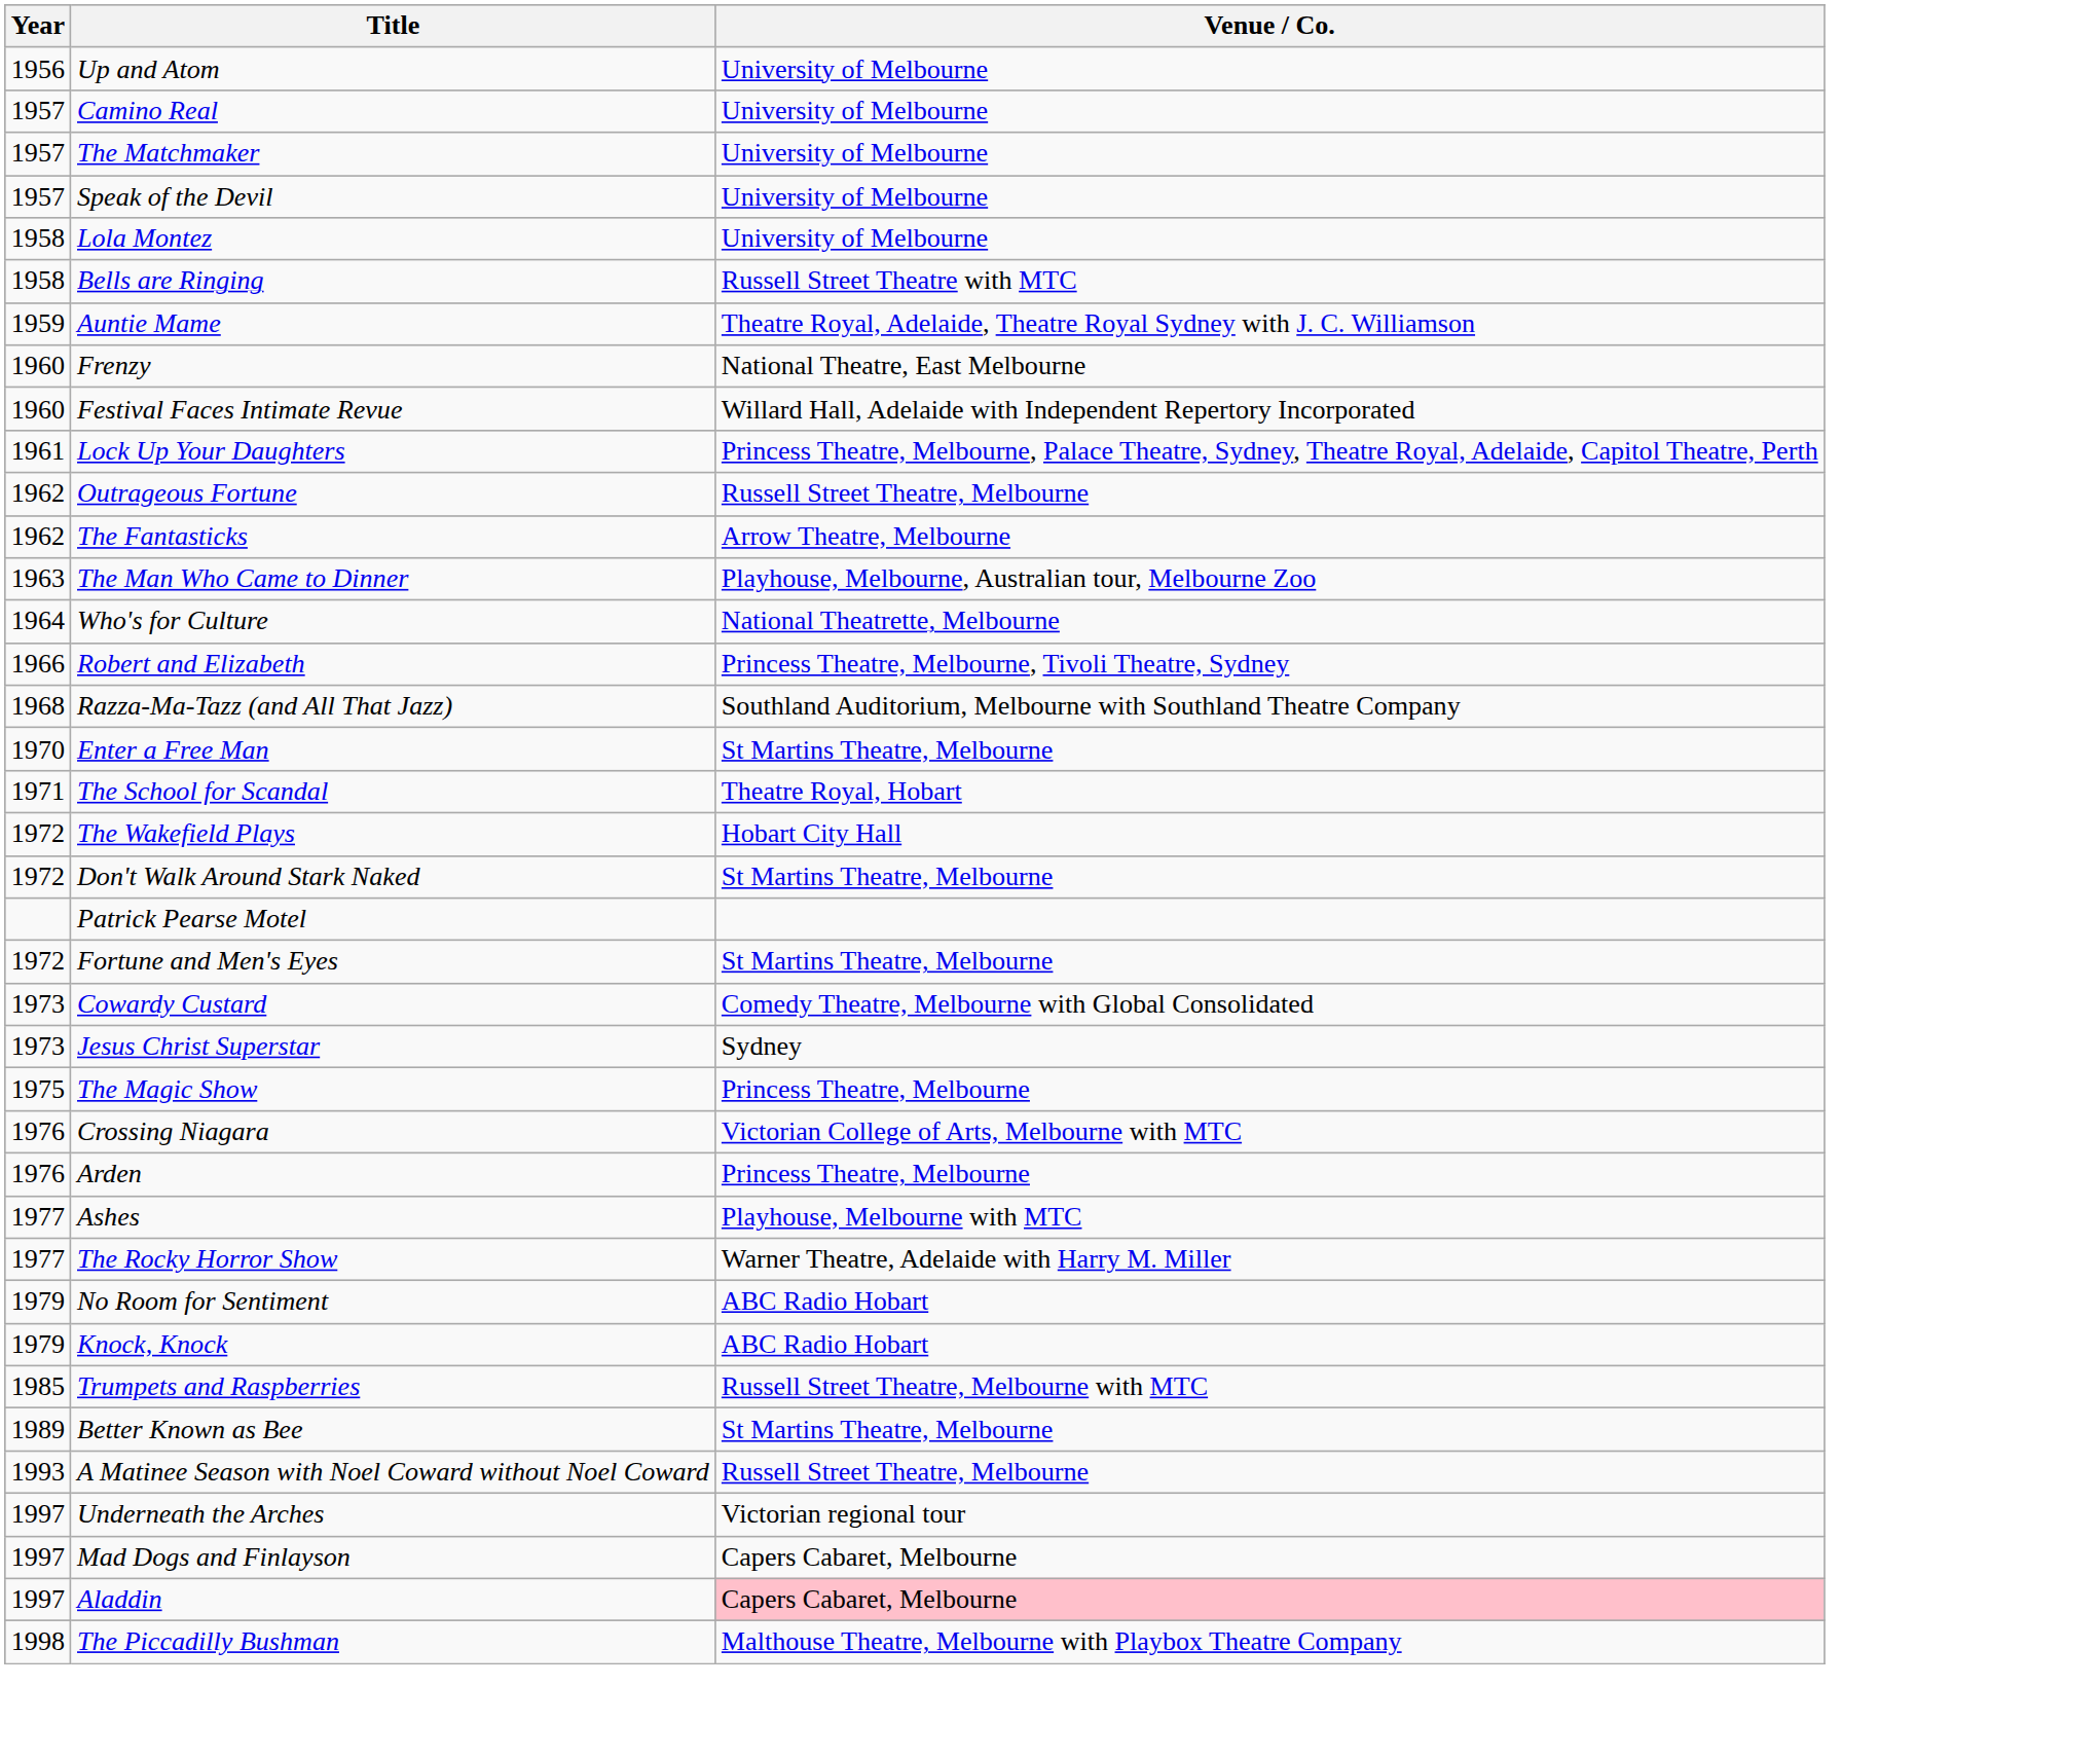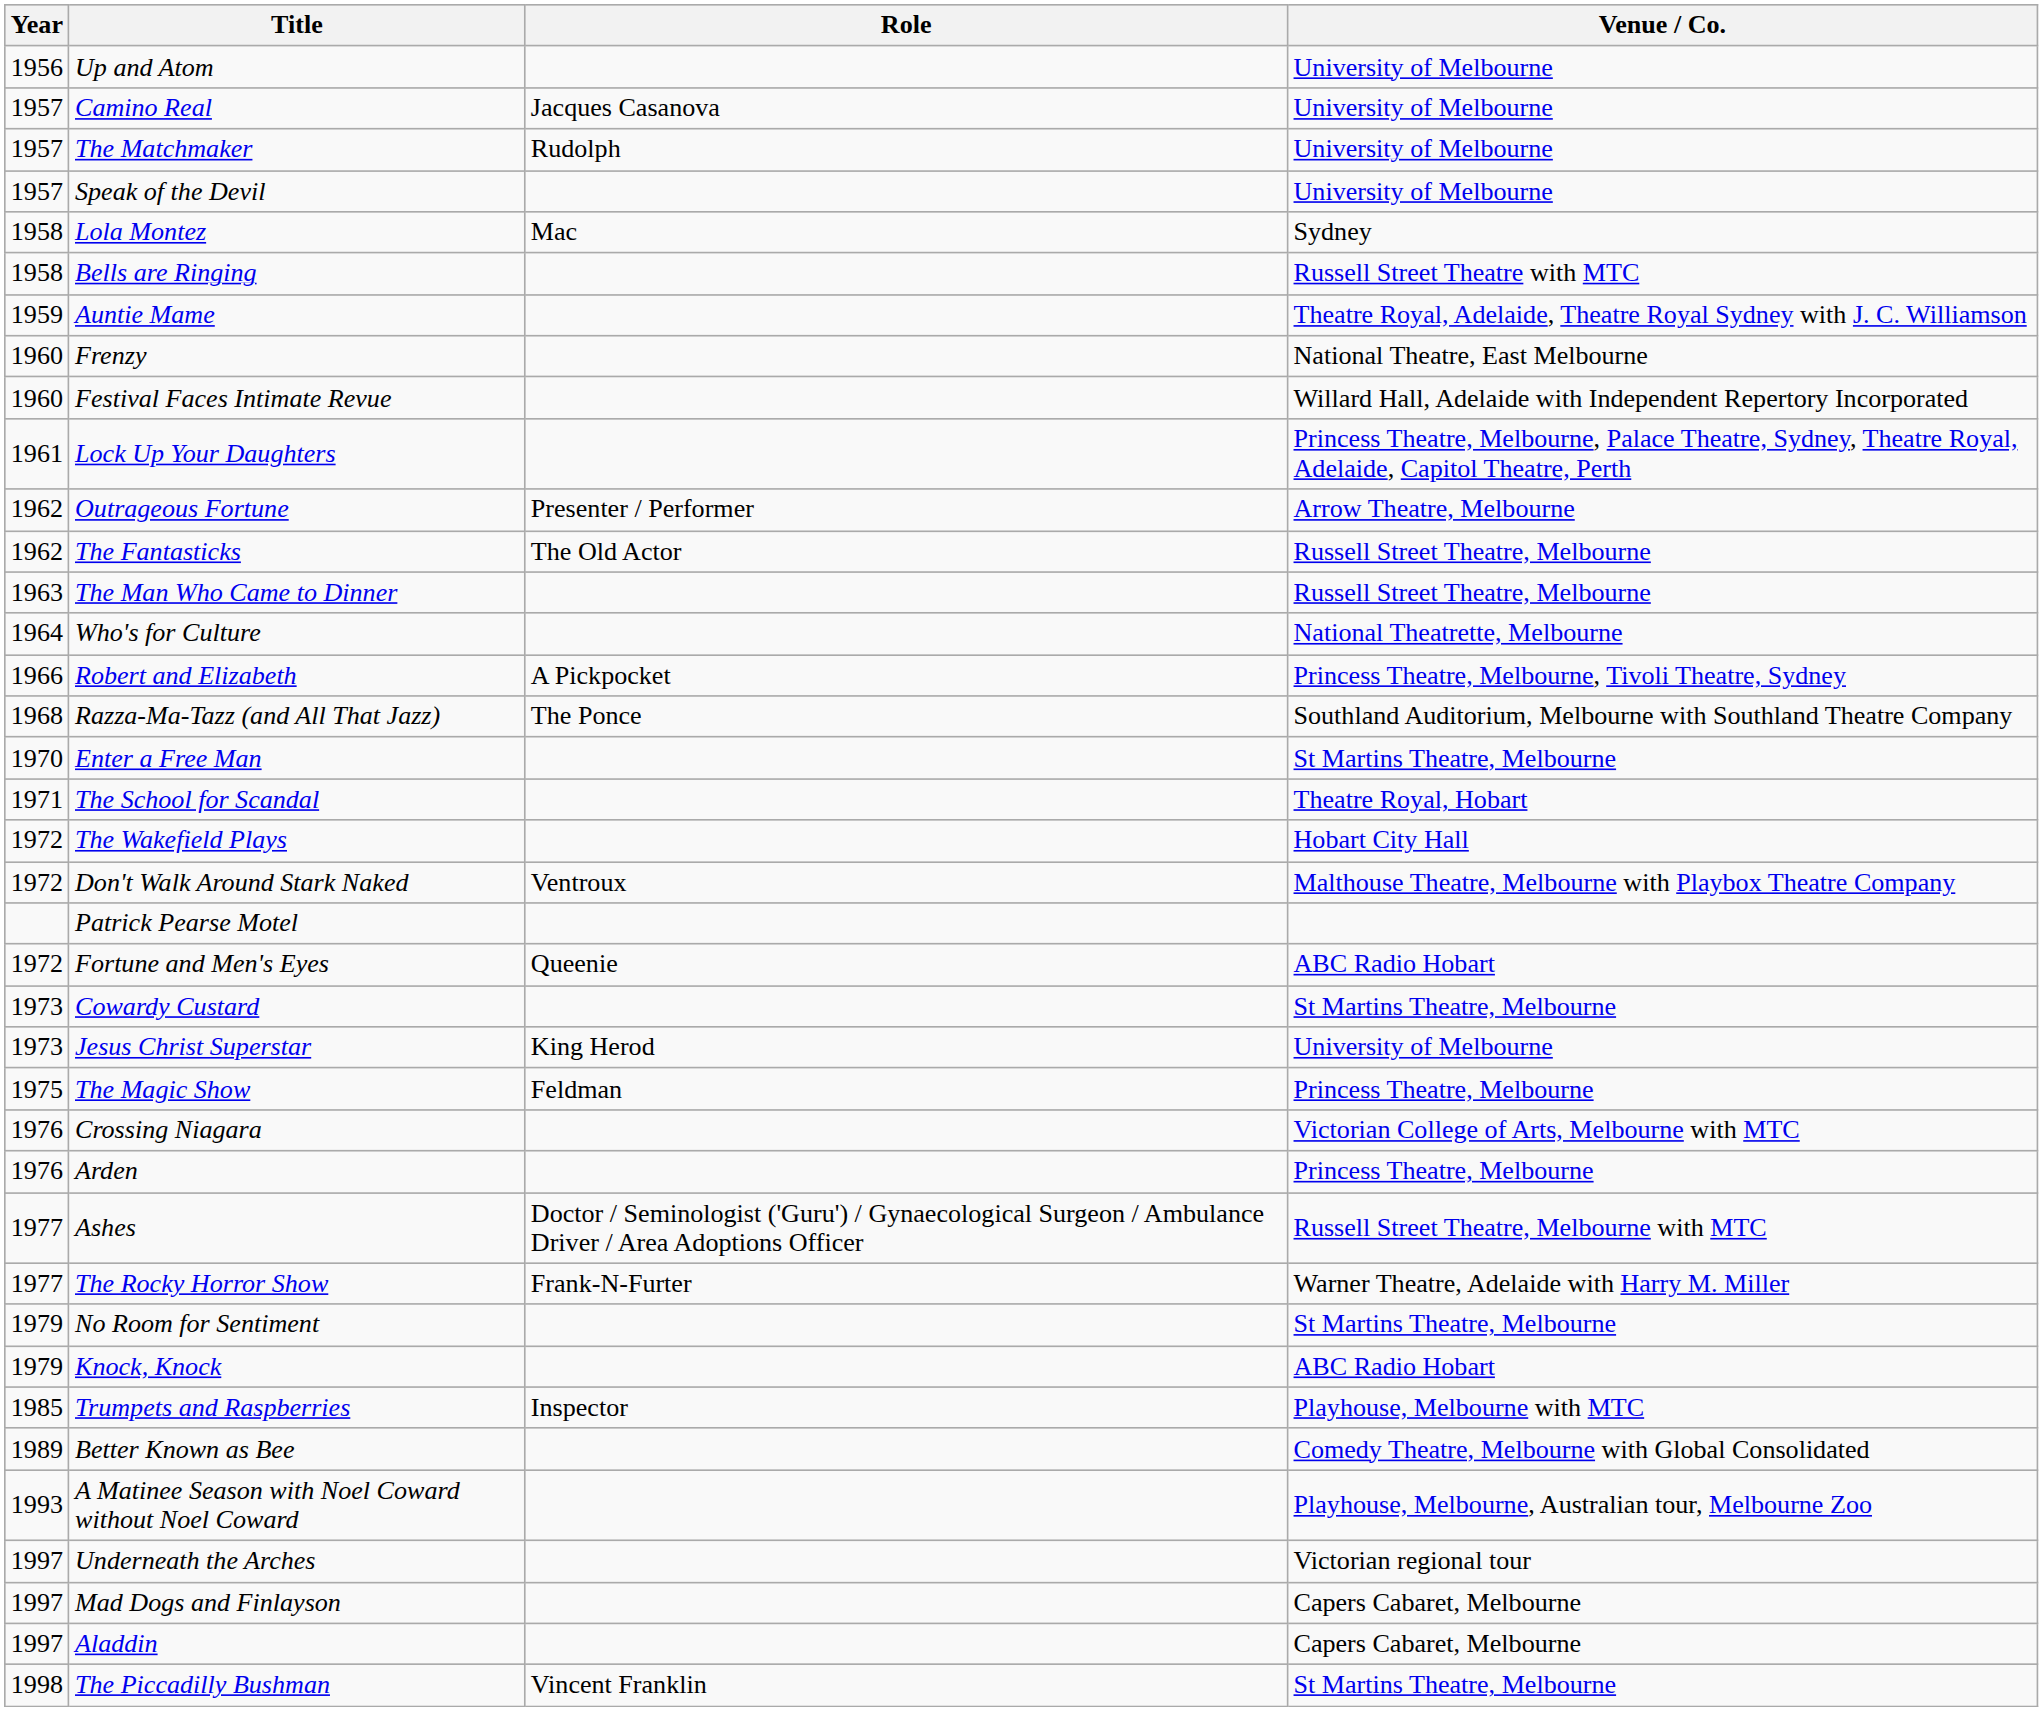 <table class=wikitable>
 <tr>
 <th>Year</th>
 <th>Title</th>
+<th>Role</th>
 <th>Venue / Co.</th>
 </tr>
 <tr>
 <td>1956</td>
 <td><em>Up and Atom</em></td>
+<td></td>
 <td><a href='#'>University of Melbourne</a></td>
 </tr>
 <tr>
 <td>1957</td>
 <td><em><a href='#'>Camino Real</a></em></td>
+<td>Jacques Casanova</td>
 <td><a href='#'>University of Melbourne</a></td>
 </tr>
 <tr>
 <td>1957</td>
 <td><em><a href='#'>The Matchmaker</a></em></td>
+<td>Rudolph</td>
 <td><a href='#'>University of Melbourne</a></td>
 </tr>
 <tr>
 <td>1957</td>
 <td><em>Speak of the Devil</em></td>
+<td></td>
 <td><a href='#'>University of Melbourne</a></td>
 </tr>
 <tr>
 <td>1958</td>
 <td><em><a href='#'>Lola Montez</a></em></td>
-<td><a href='#'>University of Melbourne</a></td>
+<td>Mac</td>
+<td>Sydney</td>
 </tr>
 <tr>
 <td>1958</td>
 <td><em><a href='#'>Bells are Ringing</a></em></td>
+<td></td>
 <td><a href='#'>Russell Street Theatre</a> with <a href='#'>MTC</a></td>
 </tr>
 <tr>
 <td>1959</td>
 <td><em><a href='#'>Auntie Mame</a></em></td>
+<td></td>
 <td><a href='#'>Theatre Royal, Adelaide</a>, <a href='#'>Theatre Royal Sydney</a> with <a href='#'>J. C. Williamson</a></td>
 </tr>
 <tr>
 <td>1960</td>
 <td><em>Frenzy</em></td>
+<td></td>
 <td>National Theatre, East Melbourne</td>
 </tr>
 <tr>
 <td>1960</td>
 <td><em>Festival Faces Intimate Revue</em></td>
+<td></td>
 <td>Willard Hall, Adelaide with Independent Repertory Incorporated</td>
 </tr>
 <tr>
 <td>1961</td>
 <td><em><a href='#'>Lock Up Your Daughters</a></em></td>
+<td></td>
 <td><a href='#'>Princess Theatre, Melbourne</a>, <a href='#'>Palace Theatre, Sydney</a>, <a href='#'>Theatre Royal, Adelaide</a>, <a href='#'>Capitol Theatre, Perth</a></td>
 </tr>
 <tr>
 <td>1962</td>
 <td><em><a href='#'>Outrageous Fortune</a></em></td>
-<td><a href='#'>Russell Street Theatre, Melbourne</a></td>
+<td>Presenter / Performer</td>
+<td><a href='#'>Arrow Theatre, Melbourne</a></td>
 </tr>
 <tr>
 <td>1962</td>
 <td><em><a href='#'>The Fantasticks</a></em></td>
-<td><a href='#'>Arrow Theatre, Melbourne</a></td>
+<td>The Old Actor</td>
+<td><a href='#'>Russell Street Theatre, Melbourne</a></td>
 </tr>
 <tr>
 <td>1963</td>
 <td><em><a href='#'>The Man Who Came to Dinner</a></em></td>
-<td><a href='#'>Playhouse, Melbourne</a>, Australian tour, <a href='#'>Melbourne Zoo</a></td>
+<td></td>
+<td><a href='#'>Russell Street Theatre, Melbourne</a></td>
 </tr>
 <tr>
 <td>1964</td>
 <td><em>Who's for Culture</em></td>
+<td></td>
 <td><a href='#'>National Theatrette, Melbourne</a></td>
 </tr>
 <tr>
 <td>1966</td>
 <td><em><a href='#'>Robert and Elizabeth</a></em></td>
+<td>A Pickpocket</td>
 <td><a href='#'>Princess Theatre, Melbourne</a>, <a href='#'>Tivoli Theatre, Sydney</a></td>
 </tr>
 <tr>
 <td>1968</td>
 <td><em>Razza-Ma-Tazz (and All That Jazz)</em></td>
+<td>The Ponce</td>
 <td>Southland Auditorium, Melbourne with Southland Theatre Company</td>
 </tr>
 <tr>
 <td>1970</td>
 <td><em><a href='#'>Enter a Free Man</a></em></td>
+<td></td>
 <td><a href='#'>St Martins Theatre, Melbourne</a></td>
 </tr>
 <tr>
 <td>1971</td>
 <td><em><a href='#'>The School for Scandal</a></em></td>
+<td></td>
 <td><a href='#'>Theatre Royal, Hobart</a></td>
 </tr>
 <tr>
 <td>1972</td>
 <td><em><a href='#'>The Wakefield Plays</a></em></td>
+<td></td>
 <td><a href='#'>Hobart City Hall</a></td>
 </tr>
 <tr>
 <td>1972</td>
 <td><em>Don't Walk Around Stark Naked</em></td>
-<td><a href='#'>St Martins Theatre, Melbourne</a></td>
+<td>Ventroux</td>
+<td><a href='#'>Malthouse Theatre, Melbourne</a> with <a href='#'>Playbox Theatre Company</a></td>
 </tr>
 <tr>
 <td></td>
 <td><em>Patrick Pearse Motel</em></td>
 <td></td>
+<td></td>
 </tr>
 <tr>
 <td>1972</td>
 <td><em>Fortune and Men's Eyes</em></td>
+<td>Queenie</td>
+<td><a href='#'>ABC Radio Hobart</a></td>
+</tr>
+<tr>
+<td>1973</td>
+<td><em><a href='#'>Cowardy Custard</a></em></td>
+<td></td>
 <td><a href='#'>St Martins Theatre, Melbourne</a></td>
 </tr>
 <tr>
 <td>1973</td>
-<td><em><a href='#'>Cowardy Custard</a></em></td>
-<td><a href='#'>Comedy Theatre, Melbourne</a> with Global Consolidated</td>
-</tr>
-<tr>
-<td>1973</td>
 <td><em><a href='#'>Jesus Christ Superstar</a></em></td>
-<td>Sydney</td>
+<td>King Herod</td>
+<td><a href='#'>University of Melbourne</a></td>
 </tr>
 <tr>
 <td>1975</td>
 <td><em><a href='#'>The Magic Show</a></em></td>
+<td>Feldman</td>
 <td><a href='#'>Princess Theatre, Melbourne</a></td>
 </tr>
 <tr>
 <td>1976</td>
 <td><em>Crossing Niagara</em></td>
+<td></td>
 <td><a href='#'>Victorian College of Arts, Melbourne</a> with <a href='#'>MTC</a></td>
 </tr>
 <tr>
 <td>1976</td>
 <td><em>Arden</em></td>
+<td></td>
 <td><a href='#'>Princess Theatre, Melbourne</a></td>
 </tr>
 <tr>
 <td>1977</td>
 <td><em>Ashes</em></td>
-<td><a href='#'>Playhouse, Melbourne</a> with <a href='#'>MTC</a></td>
+<td>Doctor / Seminologist ('Guru') / Gynaecological Surgeon / Ambulance Driver / Area Adoptions Officer</td>
+<td><a href='#'>Russell Street Theatre, Melbourne</a> with <a href='#'>MTC</a></td>
 </tr>
 <tr>
 <td>1977</td>
 <td><em><a href='#'>The Rocky Horror Show</a></em></td>
+<td>Frank-N-Furter</td>
 <td>Warner Theatre, Adelaide with <a href='#'>Harry M. Miller</a></td>
 </tr>
 <tr>
 <td>1979</td>
 <td><em>No Room for Sentiment</em></td>
-<td><a href='#'>ABC Radio Hobart</a></td>
+<td></td>
+<td><a href='#'>St Martins Theatre, Melbourne</a></td>
 </tr>
 <tr>
 <td>1979</td>
 <td><em><a href='#'>Knock, Knock</a></em></td>
+<td></td>
 <td><a href='#'>ABC Radio Hobart</a></td>
 </tr>
 <tr>
 <td>1985</td>
 <td><em><a href='#'>Trumpets and Raspberries</a></em></td>
-<td><a href='#'>Russell Street Theatre, Melbourne</a> with <a href='#'>MTC</a></td>
+<td>Inspector</td>
+<td><a href='#'>Playhouse, Melbourne</a> with <a href='#'>MTC</a></td>
 </tr>
 <tr>
 <td>1989</td>
 <td><em>Better Known as Bee</em></td>
-<td><a href='#'>St Martins Theatre, Melbourne</a></td>
+<td></td>
+<td><a href='#'>Comedy Theatre, Melbourne</a> with Global Consolidated</td>
 </tr>
 <tr>
 <td>1993</td>
 <td><em>A Matinee Season with Noel Coward without Noel Coward</em></td>
-<td><a href='#'>Russell Street Theatre, Melbourne</a></td>
+<td></td>
+<td><a href='#'>Playhouse, Melbourne</a>, Australian tour, <a href='#'>Melbourne Zoo</a></td>
 </tr>
 <tr>
 <td>1997</td>
 <td><em>Underneath the Arches</em></td>
+<td></td>
 <td>Victorian regional tour</td>
 </tr>
 <tr>
 <td>1997</td>
 <td><em>Mad Dogs and Finlayson</em></td>
+<td></td>
 <td>Capers Cabaret, Melbourne</td>
 </tr>
 <tr>
 <td>1997</td>
 <td><em><a href='#'>Aladdin</a></em></td>
-<td style="background: pink;">Capers Cabaret, Melbourne</td>
+<td></td>
+<td>Capers Cabaret, Melbourne</td>
 </tr>
 <tr>
 <td>1998</td>
 <td><em><a href='#'>The Piccadilly Bushman</a></em></td>
-<td><a href='#'>Malthouse Theatre, Melbourne</a> with <a href='#'>Playbox Theatre Company</a></td>
+<td>Vincent Franklin</td>
+<td><a href='#'>St Martins Theatre, Melbourne</a></td>
 </tr>
 </table>
